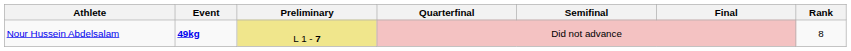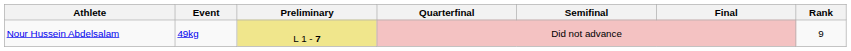 <table class="wikitable" width="98%" style="text-align:left; font-size:90%">
 <tr>
 <th width="11%">Athlete</th>
 <th width="4%">Event</th>
 <th width="9%">Preliminary</th>
 <th width="9%">Quarterfinal</th>
 <th width="9%">Semifinal</th>
 <th width="9%">Final</th>
 <th width="3%">Rank</th>
 </tr>
 <tr>
 <td><a href='#'>Nour Hussein Abdelsalam</a></td>
-<td><strong><a href='#'>49kg</a></strong></td>
+<td><a href='#'>49kg</a></td>
 <td align=center style="background: khaki;"><strong></strong><br> L 1 - <strong>7</strong></td>
 <td bgcolor="f4c2c2" colspan=3 align=center>Did not advance</td>
-<td align=center>8</td>
+<td align=center>9</td>
 </tr>
 </table>
